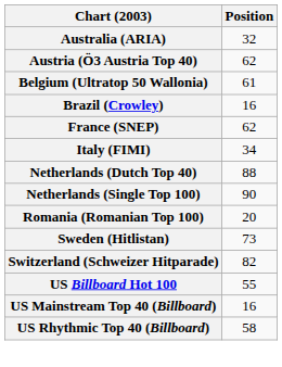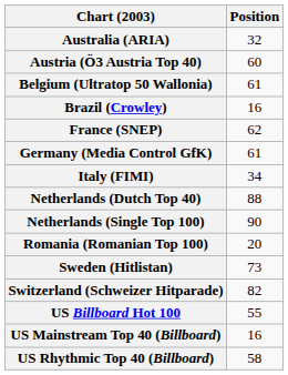 <table class="wikitable sortable plainrowheaders" style="text-align:center">
 <tr>
 <th>Chart (2003)</th>
 <th>Position</th>
 </tr>
 <tr>
 <th scope="row">Australia (ARIA)</th>
 <td style="text-align:center;">32</td>
 </tr>
 <tr>
 <th scope="row">Austria (Ö3 Austria Top 40)</th>
-<td style="text-align:center;">62</td>
+<td style="text-align:center;">60</td>
 </tr>
 <tr>
 <th scope="row">Belgium (Ultratop 50 Wallonia)</th>
 <td>61</td>
 </tr>
 <tr>
 <th scope="row">Brazil (<a href='#'>Crowley</a>)</th>
 <td>16</td>
 </tr>
 <tr>
 <th scope="row">France (SNEP)</th>
 <td>62</td>
+</tr>
+<tr>
+<th scope="row">Germany (Media Control GfK)</th>
+<td>61</td>
 </tr>
 <tr>
 <th scope="row">Italy (FIMI)</th>
 <td>34</td>
 </tr>
 <tr>
 <th scope="row">Netherlands (Dutch Top 40)</th>
 <td>88</td>
 </tr>
 <tr>
 <th scope="row">Netherlands (Single Top 100)</th>
 <td>90</td>
 </tr>
 <tr>
 <th scope="row">Romania (Romanian Top 100)</th>
 <td>20</td>
 </tr>
 <tr>
 <th scope="row">Sweden (Hitlistan)</th>
 <td>73</td>
 </tr>
 <tr>
 <th scope="row">Switzerland (Schweizer Hitparade)</th>
 <td>82</td>
 </tr>
 <tr>
 <th scope="row">US <a href='#'><em>Billboard</em> Hot 100</a></th>
 <td>55</td>
 </tr>
 <tr>
 <th scope="row">US Mainstream Top 40 (<em>Billboard</em>)</th>
 <td>16</td>
 </tr>
 <tr>
 <th scope="row">US Rhythmic Top 40 (<em>Billboard</em>)</th>
 <td>58</td>
 </tr>
 </table>
